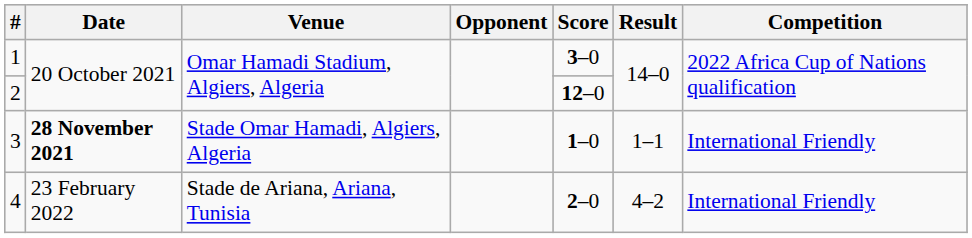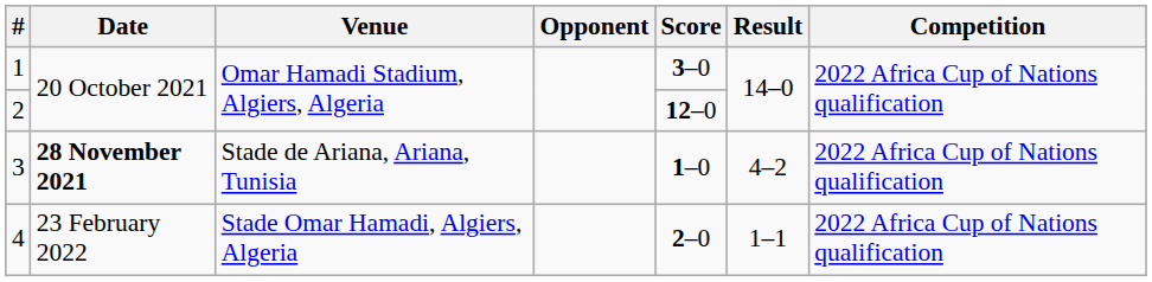 <table class="wikitable" style="font-size:85%">
 <tr>
 <th>#</th>
 <th>Date</th>
 <th>Venue</th>
 <th>Opponent</th>
 <th>Score</th>
 <th>Result</th>
 <th>Competition</th>
 </tr>
 <tr>
 <td align="center">1</td>
 <td rowspan="2">20 October 2021</td>
 <td rowspan="2"><a href='#'>Omar Hamadi Stadium</a>, <a href='#'>Algiers</a>, <a href='#'>Algeria</a></td>
 <td rowspan="2"></td>
 <td align="center"><strong>3</strong>–0</td>
 <td align="center"rowspan="2">14–0</td>
 <td rowspan="2"><a href='#'>2022 Africa Cup of Nations qualification</a></td>
 </tr>
 <tr>
 <td align="center">2</td>
 <td align="center"><strong>12</strong>–0</td>
 </tr>
 <tr>
 <td align="center">3</td>
 <td><strong>28 November 2021</strong></td>
-<td><a href='#'>Stade Omar Hamadi</a>, <a href='#'>Algiers</a>, <a href='#'>Algeria</a></td>
+<td>Stade de Ariana, <a href='#'>Ariana</a>, <a href='#'>Tunisia</a></td>
 <td></td>
 <td align="center"><strong>1</strong>–0</td>
-<td align="center">1–1</td>
-<td><a href='#'>International Friendly</a></td>
+<td align="center">4–2</td>
+<td><a href='#'>2022 Africa Cup of Nations qualification</a></td>
 </tr>
 <tr>
 <td align="center">4</td>
 <td>23 February 2022</td>
-<td>Stade de Ariana, <a href='#'>Ariana</a>, <a href='#'>Tunisia</a></td>
+<td><a href='#'>Stade Omar Hamadi</a>, <a href='#'>Algiers</a>, <a href='#'>Algeria</a></td>
 <td></td>
 <td align="center"><strong>2</strong>–0</td>
-<td align="center">4–2</td>
-<td><a href='#'>International Friendly</a></td>
+<td align="center">1–1</td>
+<td><a href='#'>2022 Africa Cup of Nations qualification</a></td>
 </tr>
 </table>
